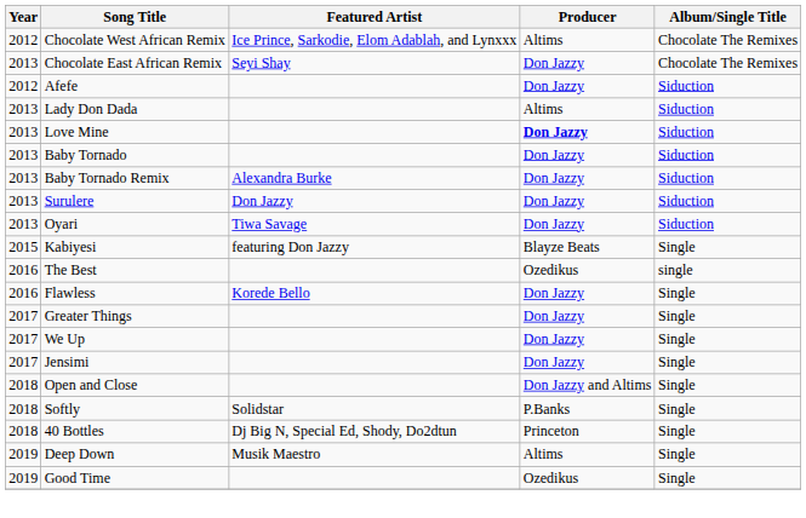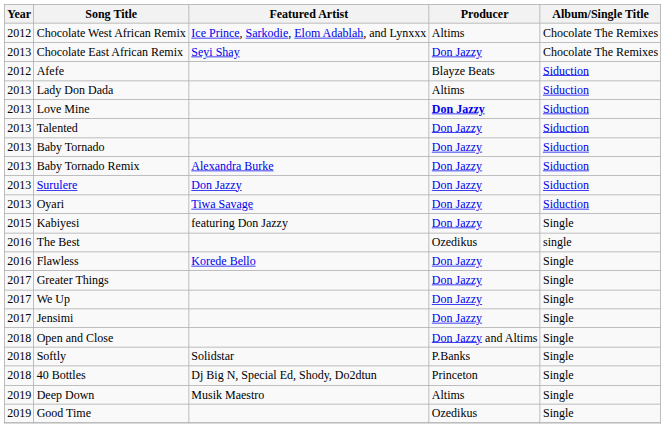 <table class="wikitable">
 <tr>
 <th>Year</th>
 <th>Song Title</th>
 <th>Featured Artist</th>
 <th>Producer</th>
 <th>Album/Single Title</th>
 </tr>
 <tr>
 <td>2012</td>
 <td>Chocolate West African Remix</td>
 <td><a href='#'>Ice Prince</a>, <a href='#'>Sarkodie</a>, <a href='#'>Elom Adablah</a>, and Lynxxx</td>
 <td>Altims</td>
 <td>Chocolate The Remixes</td>
 </tr>
 <tr>
 <td>2013</td>
 <td>Chocolate East African Remix</td>
 <td><a href='#'>Seyi Shay</a></td>
 <td><a href='#'>Don Jazzy</a></td>
 <td>Chocolate The Remixes</td>
 </tr>
 <tr>
 <td>2012</td>
 <td>Afefe</td>
 <td></td>
-<td><a href='#'>Don Jazzy</a></td>
+<td>Blayze Beats</td>
 <td><a href='#'>Siduction</a></td>
 </tr>
 <tr>
 <td>2013</td>
 <td>Lady Don Dada</td>
 <td></td>
 <td>Altims</td>
 <td><a href='#'>Siduction</a></td>
 </tr>
 <tr>
 <td>2013</td>
 <td>Love Mine</td>
 <td></td>
 <td><strong><a href='#'>Don Jazzy</a></strong></td>
+<td><a href='#'>Siduction</a></td>
+</tr>
+<tr>
+<td>2013</td>
+<td>Talented</td>
+<td></td>
+<td><a href='#'>Don Jazzy</a></td>
 <td><a href='#'>Siduction</a></td>
 </tr>
 <tr>
 <td>2013</td>
 <td>Baby Tornado</td>
 <td></td>
 <td><a href='#'>Don Jazzy</a></td>
 <td><a href='#'>Siduction</a></td>
 </tr>
 <tr>
 <td>2013</td>
 <td>Baby Tornado Remix</td>
 <td><a href='#'>Alexandra Burke</a></td>
 <td><a href='#'>Don Jazzy</a></td>
 <td><a href='#'>Siduction</a></td>
 </tr>
 <tr>
 <td>2013</td>
 <td><a href='#'>Surulere</a></td>
 <td><a href='#'>Don Jazzy</a></td>
 <td><a href='#'>Don Jazzy</a></td>
 <td><a href='#'>Siduction</a></td>
 </tr>
 <tr>
 <td>2013</td>
 <td>Oyari</td>
 <td><a href='#'>Tiwa Savage</a></td>
 <td><a href='#'>Don Jazzy</a></td>
 <td><a href='#'>Siduction</a></td>
 </tr>
 <tr>
 <td>2015</td>
 <td>Kabiyesi</td>
 <td>featuring Don Jazzy</td>
-<td>Blayze Beats</td>
+<td><a href='#'>Don Jazzy</a></td>
 <td>Single</td>
 </tr>
 <tr>
 <td>2016</td>
 <td>The Best</td>
 <td></td>
 <td>Ozedikus</td>
 <td>single</td>
 </tr>
 <tr>
 <td>2016</td>
 <td>Flawless</td>
 <td><a href='#'>Korede Bello</a></td>
 <td><a href='#'>Don Jazzy</a></td>
 <td>Single</td>
 </tr>
 <tr>
 <td>2017</td>
 <td>Greater Things</td>
 <td></td>
 <td><a href='#'>Don Jazzy</a></td>
 <td>Single</td>
 </tr>
 <tr>
 <td>2017</td>
 <td>We Up</td>
 <td></td>
 <td><a href='#'>Don Jazzy</a></td>
 <td>Single</td>
 </tr>
 <tr>
 <td>2017</td>
 <td>Jensimi</td>
 <td></td>
 <td><a href='#'>Don Jazzy</a></td>
 <td>Single</td>
 </tr>
 <tr>
 <td>2018</td>
 <td>Open and Close</td>
 <td></td>
 <td><a href='#'>Don Jazzy</a> and Altims</td>
 <td>Single</td>
 </tr>
 <tr>
 <td>2018</td>
 <td>Softly</td>
 <td>Solidstar</td>
 <td>P.Banks</td>
 <td>Single</td>
 </tr>
 <tr>
 <td>2018</td>
 <td>40 Bottles</td>
 <td>Dj Big N, Special Ed, Shody, Do2dtun</td>
 <td>Princeton</td>
 <td>Single</td>
 </tr>
 <tr>
 <td>2019</td>
 <td>Deep Down</td>
 <td>Musik Maestro</td>
 <td>Altims</td>
 <td>Single</td>
 </tr>
 <tr>
 <td>2019</td>
 <td>Good Time</td>
 <td></td>
 <td>Ozedikus</td>
 <td>Single</td>
 </tr>
 <tr>
 </tr>
 </table>
